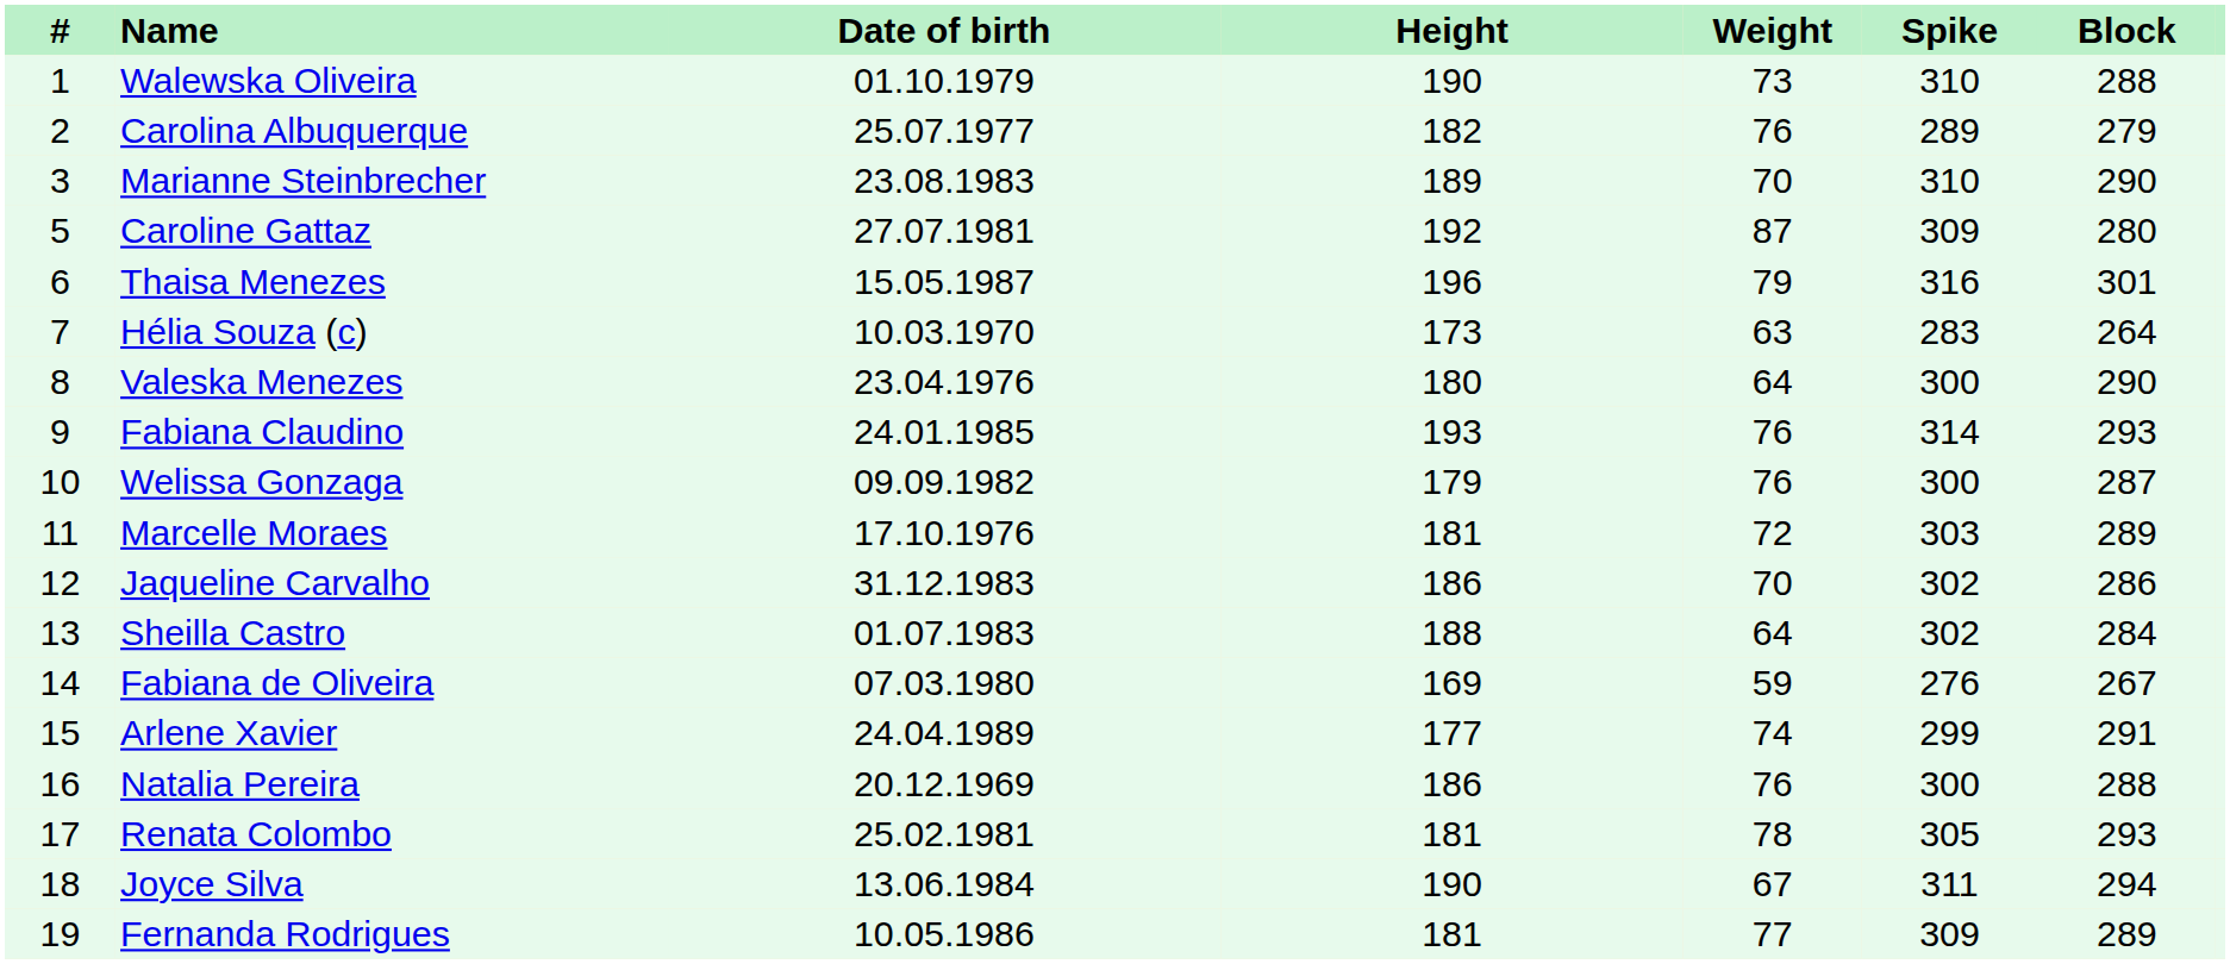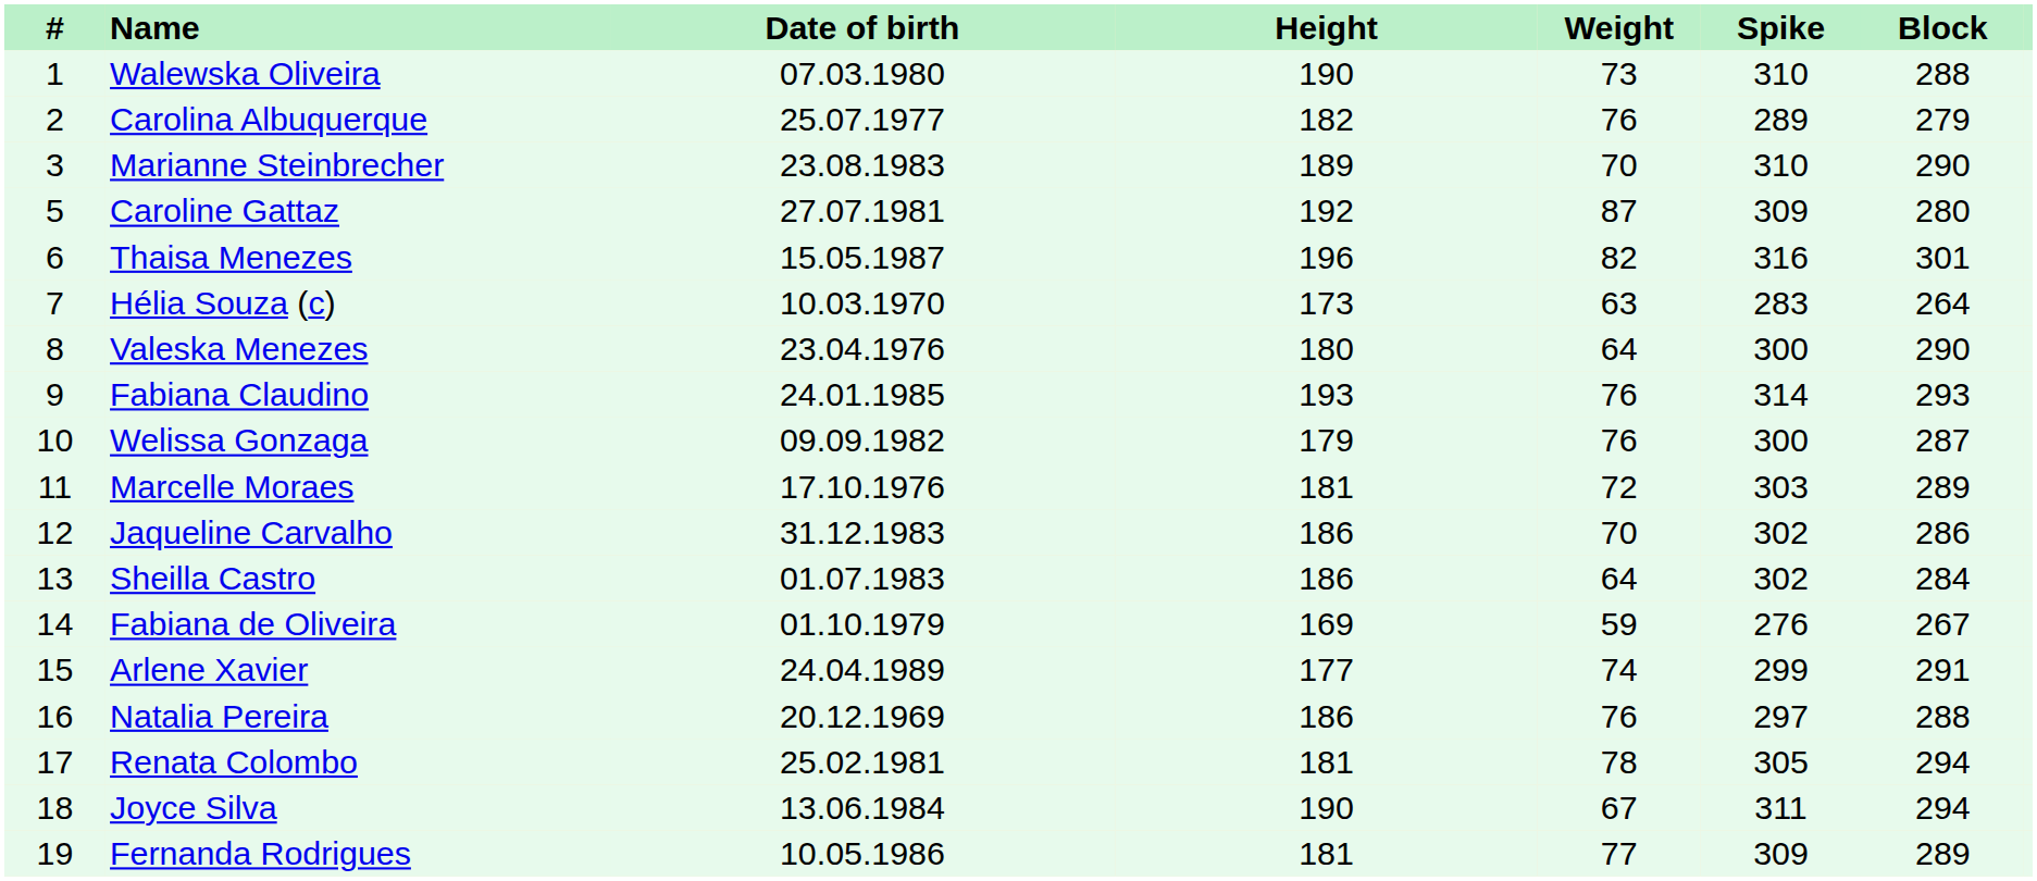 <table border=0 cellpadding=2 cellspacing=0  |- bgcolor=#FFECCE style="text-align:center; font-size:90%;" width=100%>
 <tr bgcolor=#BBF0C9>
 <th width=5%>#</th>
 <th width=25% align=left>Name</th>
 <th width=25%>Date of birth</th>
 <th width=21%>Height</th>
 <th width=8%>Weight</th>
 <th width=8%>Spike</th>
 <th width=8%>Block</th>
 <th></th>
 </tr>
 <tr bgcolor=#E7FAEC>
 <td>1</td>
 <td align=left><a href='#'>Walewska Oliveira</a></td>
-<td>01.10.1979</td>
+<td>07.03.1980</td>
 <td>190</td>
 <td>73</td>
 <td>310</td>
 <td>288</td>
 <td></td>
 </tr>
 <tr bgcolor=#E7FAEC>
 <td>2</td>
 <td align=left><a href='#'>Carolina Albuquerque</a></td>
 <td>25.07.1977</td>
 <td>182</td>
 <td>76</td>
 <td>289</td>
 <td>279</td>
 <td></td>
 </tr>
 <tr bgcolor=#E7FAEC>
 <td>3</td>
 <td align=left><a href='#'>Marianne Steinbrecher</a></td>
 <td>23.08.1983</td>
 <td>189</td>
 <td>70</td>
 <td>310</td>
 <td>290</td>
 <td></td>
 </tr>
 <tr bgcolor=#E7FAEC>
 <td>5</td>
 <td align=left><a href='#'>Caroline Gattaz</a></td>
 <td>27.07.1981</td>
 <td>192</td>
 <td>87</td>
 <td>309</td>
 <td>280</td>
 <td></td>
 </tr>
 <tr bgcolor=#E7FAEC>
 <td>6</td>
 <td align=left><a href='#'>Thaisa Menezes</a></td>
 <td>15.05.1987</td>
 <td>196</td>
-<td>79</td>
+<td>82</td>
 <td>316</td>
 <td>301</td>
 <td></td>
 </tr>
 <tr bgcolor=#E7FAEC>
 <td>7</td>
 <td align=left><a href='#'>Hélia Souza</a> (<a href='#'>c</a>)</td>
 <td>10.03.1970</td>
 <td>173</td>
 <td>63</td>
 <td>283</td>
 <td>264</td>
 <td></td>
 </tr>
 <tr bgcolor=#E7FAEC>
 <td>8</td>
 <td align=left><a href='#'>Valeska Menezes</a></td>
 <td>23.04.1976</td>
 <td>180</td>
 <td>64</td>
 <td>300</td>
 <td>290</td>
 <td></td>
 </tr>
 <tr bgcolor=#E7FAEC>
 <td>9</td>
 <td align=left><a href='#'>Fabiana Claudino</a></td>
 <td>24.01.1985</td>
 <td>193</td>
 <td>76</td>
 <td>314</td>
 <td>293</td>
 <td></td>
 </tr>
 <tr bgcolor=#E7FAEC>
 <td>10</td>
 <td align=left><a href='#'>Welissa Gonzaga</a></td>
 <td>09.09.1982</td>
 <td>179</td>
 <td>76</td>
 <td>300</td>
 <td>287</td>
 <td></td>
 </tr>
 <tr bgcolor=#E7FAEC>
 <td>11</td>
 <td align=left><a href='#'>Marcelle Moraes</a></td>
 <td>17.10.1976</td>
 <td>181</td>
 <td>72</td>
 <td>303</td>
 <td>289</td>
 <td></td>
 </tr>
 <tr bgcolor=#E7FAEC>
 <td>12</td>
 <td align=left><a href='#'>Jaqueline Carvalho</a></td>
 <td>31.12.1983</td>
 <td>186</td>
 <td>70</td>
 <td>302</td>
 <td>286</td>
 <td></td>
 </tr>
 <tr bgcolor=#E7FAEC>
 <td>13</td>
 <td align=left><a href='#'>Sheilla Castro</a></td>
 <td>01.07.1983</td>
-<td>188</td>
+<td>186</td>
 <td>64</td>
 <td>302</td>
 <td>284</td>
 <td></td>
 </tr>
 <tr bgcolor=#E7FAEC>
 <td>14</td>
 <td align=left><a href='#'>Fabiana de Oliveira</a></td>
-<td>07.03.1980</td>
+<td>01.10.1979</td>
 <td>169</td>
 <td>59</td>
 <td>276</td>
 <td>267</td>
 <td></td>
 </tr>
 <tr bgcolor=#E7FAEC>
 <td>15</td>
 <td align=left><a href='#'>Arlene Xavier</a></td>
 <td>24.04.1989</td>
 <td>177</td>
 <td>74</td>
 <td>299</td>
 <td>291</td>
 <td></td>
 </tr>
 <tr bgcolor=#E7FAEC>
 <td>16</td>
 <td align=left><a href='#'>Natalia Pereira</a></td>
 <td>20.12.1969</td>
 <td>186</td>
 <td>76</td>
-<td>300</td>
+<td>297</td>
 <td>288</td>
 <td></td>
 </tr>
 <tr bgcolor=#E7FAEC>
 <td>17</td>
 <td align=left><a href='#'>Renata Colombo</a></td>
 <td>25.02.1981</td>
 <td>181</td>
 <td>78</td>
 <td>305</td>
-<td>293</td>
+<td>294</td>
 <td></td>
 </tr>
 <tr bgcolor=#E7FAEC>
 <td>18</td>
 <td align=left><a href='#'>Joyce Silva</a></td>
 <td>13.06.1984</td>
 <td>190</td>
 <td>67</td>
 <td>311</td>
 <td>294</td>
 <td></td>
 </tr>
 <tr bgcolor=#E7FAEC>
 <td>19</td>
 <td align=left><a href='#'>Fernanda Rodrigues</a></td>
 <td>10.05.1986</td>
 <td>181</td>
 <td>77</td>
 <td>309</td>
 <td>289</td>
 <td></td>
 </tr>
 </table>
